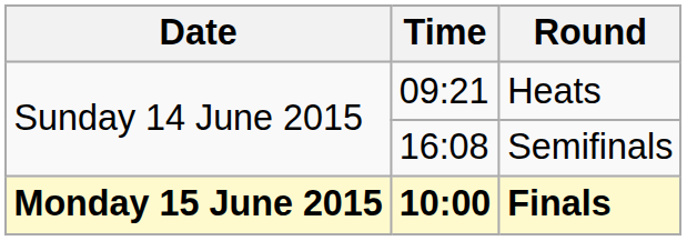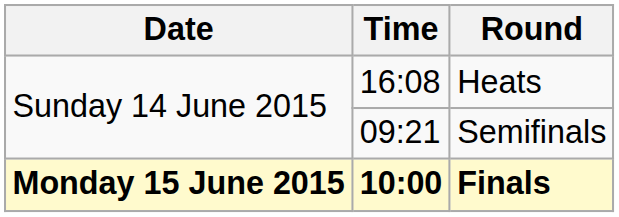 <table class="wikitable">
 <tr>
 <th>Date</th>
 <th>Time</th>
 <th>Round</th>
 </tr>
 <tr>
 <td rowspan=2>Sunday 14 June 2015</td>
-<td>09:21</td>
+<td>16:08</td>
 <td>Heats</td>
 </tr>
 <tr>
-<td>16:08</td>
+<td>09:21</td>
 <td>Semifinals</td>
 </tr>
 <tr>
 <td style=background:lemonchiffon><strong>Monday 15 June 2015</strong></td>
 <td style=background:lemonchiffon><strong>10:00</strong></td>
 <td style=background:lemonchiffon><strong>Finals</strong></td>
 </tr>
 </table>
